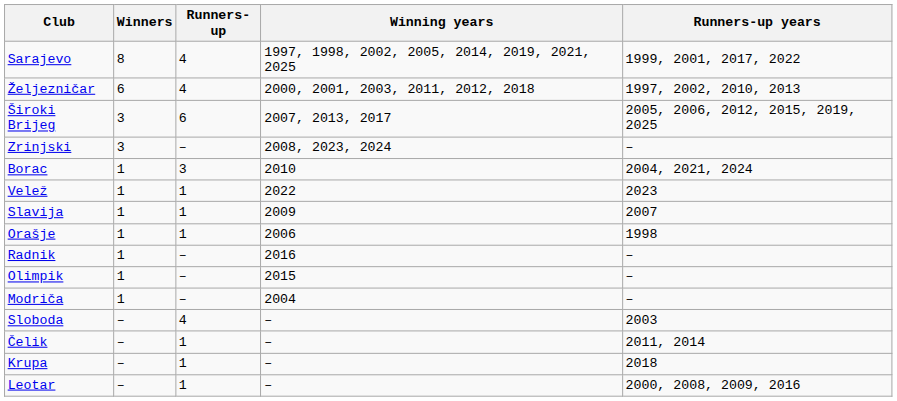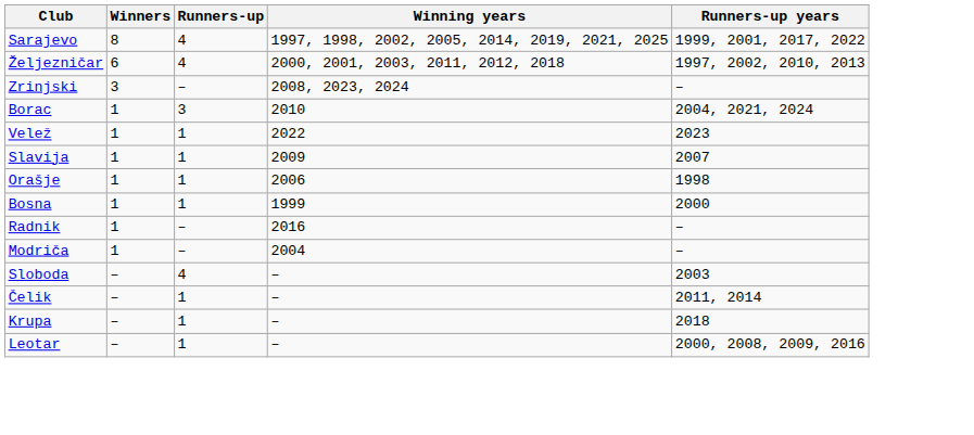 <table class="wikitable">
 <tr>
 <th>Club</th>
 <th>Winners</th>
 <th>Runners-up</th>
 <th>Winning years</th>
 <th>Runners-up years</th>
 </tr>
 <tr>
 <td><a href='#'>Sarajevo</a></td>
 <td>8</td>
 <td>4</td>
 <td>1997, 1998, 2002, 2005, 2014, 2019, 2021, 2025</td>
 <td>1999, 2001, 2017, 2022</td>
 </tr>
 <tr>
 <td><a href='#'>Željezničar</a></td>
 <td>6</td>
 <td>4</td>
 <td>2000, 2001, 2003, 2011, 2012, 2018</td>
 <td>1997, 2002, 2010, 2013</td>
-</tr>
-<tr>
-<td><a href='#'>Široki Brijeg</a></td>
-<td>3</td>
-<td>6</td>
-<td>2007, 2013, 2017</td>
-<td>2005, 2006, 2012, 2015, 2019, 2025</td>
 </tr>
 <tr>
 <td><a href='#'>Zrinjski</a></td>
 <td>3</td>
 <td>–</td>
 <td>2008, 2023, 2024</td>
 <td>–</td>
 </tr>
 <tr>
 <td><a href='#'>Borac</a></td>
 <td>1</td>
 <td>3</td>
 <td>2010</td>
 <td>2004, 2021, 2024</td>
 </tr>
 <tr>
 <td><a href='#'>Velež</a></td>
 <td>1</td>
 <td>1</td>
 <td>2022</td>
 <td>2023</td>
 </tr>
 <tr>
 <td><a href='#'>Slavija</a></td>
 <td>1</td>
 <td>1</td>
 <td>2009</td>
 <td>2007</td>
 </tr>
 <tr>
 <td><a href='#'>Orašje</a></td>
 <td>1</td>
 <td>1</td>
 <td>2006</td>
 <td>1998</td>
 </tr>
 <tr>
+<td><a href='#'>Bosna</a></td>
+<td>1</td>
+<td>1</td>
+<td>1999</td>
+<td>2000</td>
+</tr>
+<tr>
 <td><a href='#'>Radnik</a></td>
 <td>1</td>
 <td>–</td>
 <td>2016</td>
-<td>–</td>
-</tr>
-<tr>
-<td><a href='#'>Olimpik</a></td>
-<td>1</td>
-<td>–</td>
-<td>2015</td>
 <td>–</td>
 </tr>
 <tr>
 <td><a href='#'>Modriča</a></td>
 <td>1</td>
 <td>–</td>
 <td>2004</td>
 <td>–</td>
 </tr>
 <tr>
 <td><a href='#'>Sloboda</a></td>
 <td>–</td>
 <td>4</td>
 <td>–</td>
 <td>2003</td>
 </tr>
 <tr>
 <td><a href='#'>Čelik</a></td>
 <td>–</td>
 <td>1</td>
 <td>–</td>
 <td>2011, 2014</td>
 </tr>
 <tr>
 <td><a href='#'>Krupa</a></td>
 <td>–</td>
 <td>1</td>
 <td>–</td>
 <td>2018</td>
 </tr>
 <tr>
 <td><a href='#'>Leotar</a></td>
 <td>–</td>
 <td>1</td>
 <td>–</td>
 <td>2000, 2008, 2009, 2016</td>
 </tr>
 </table>
